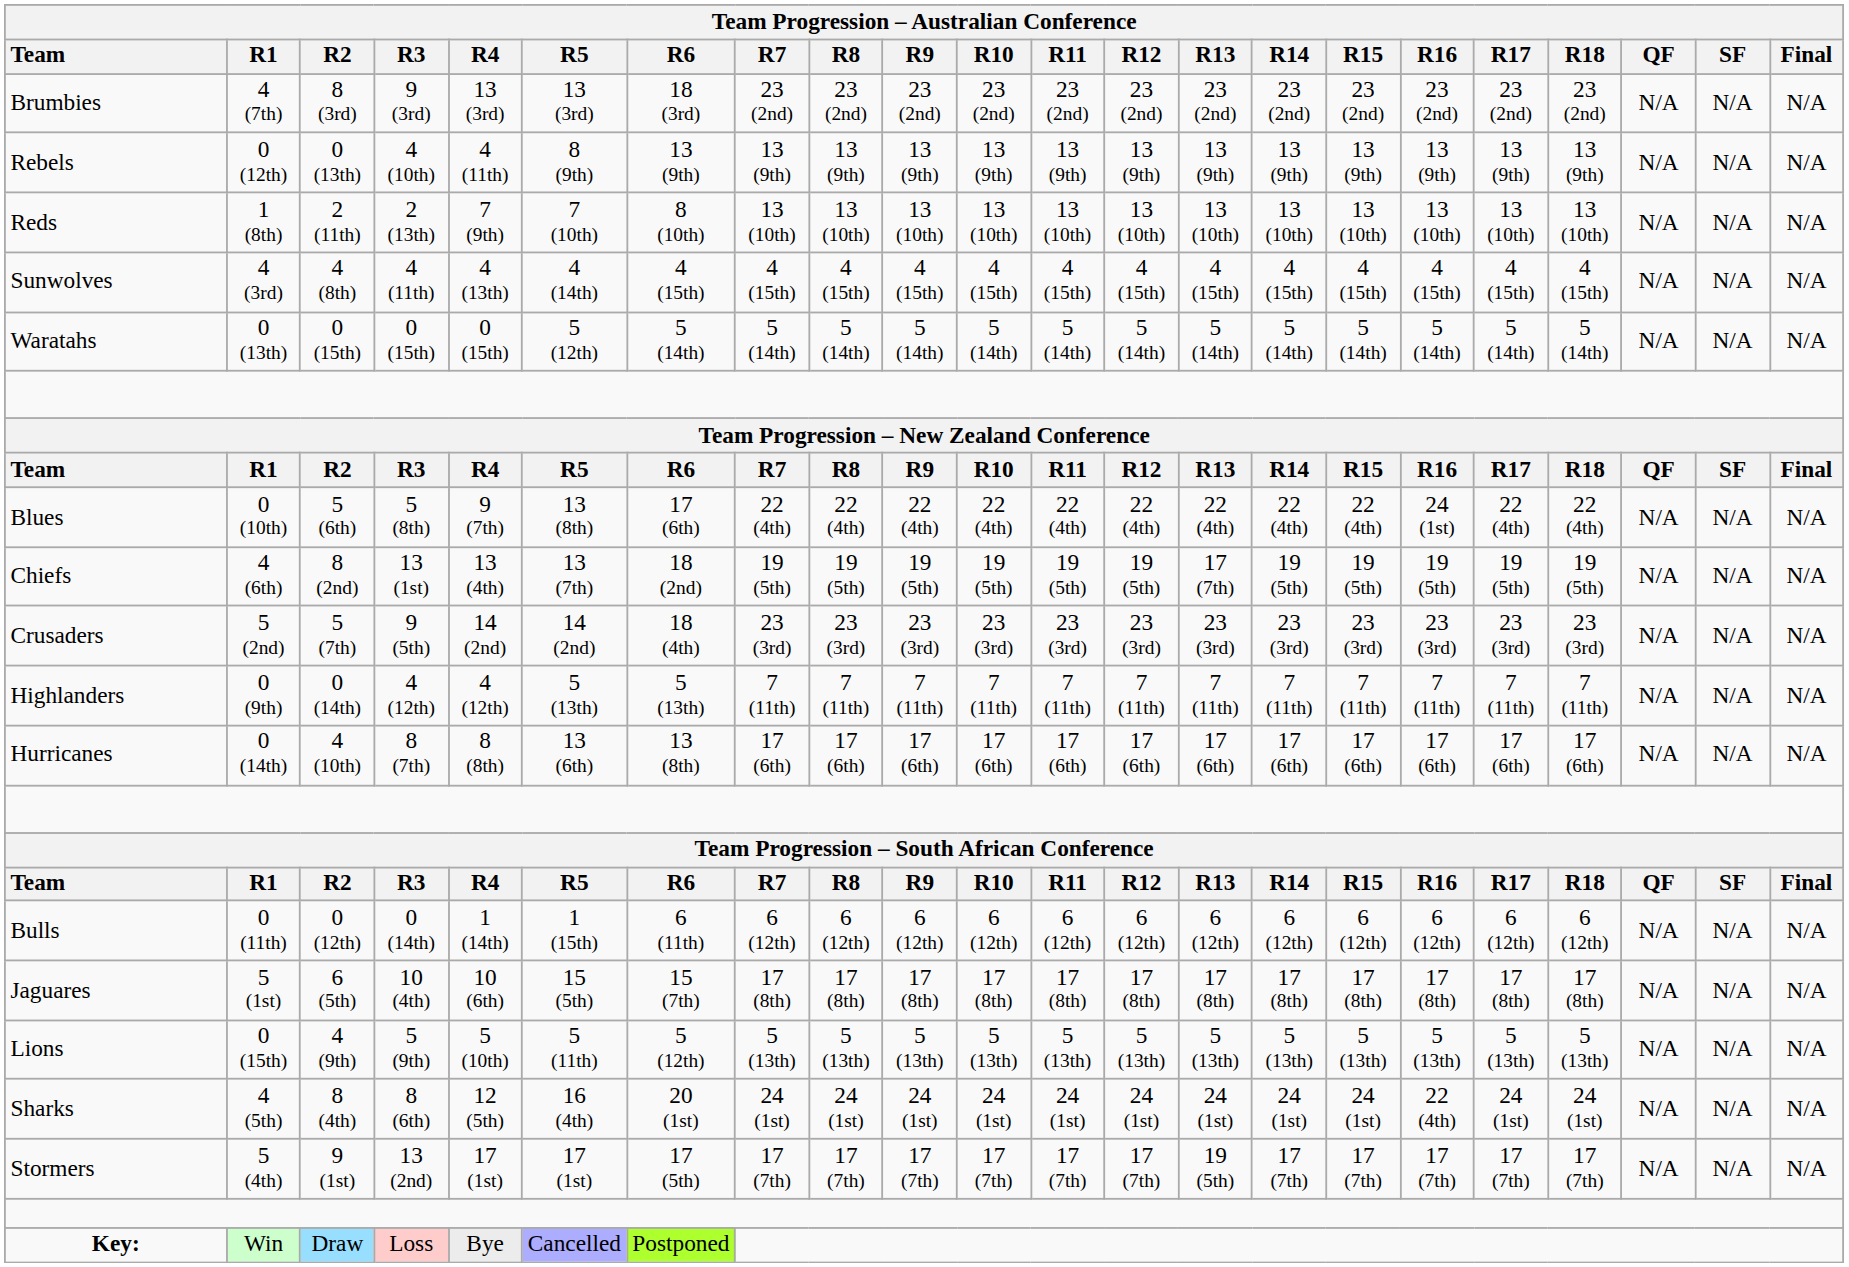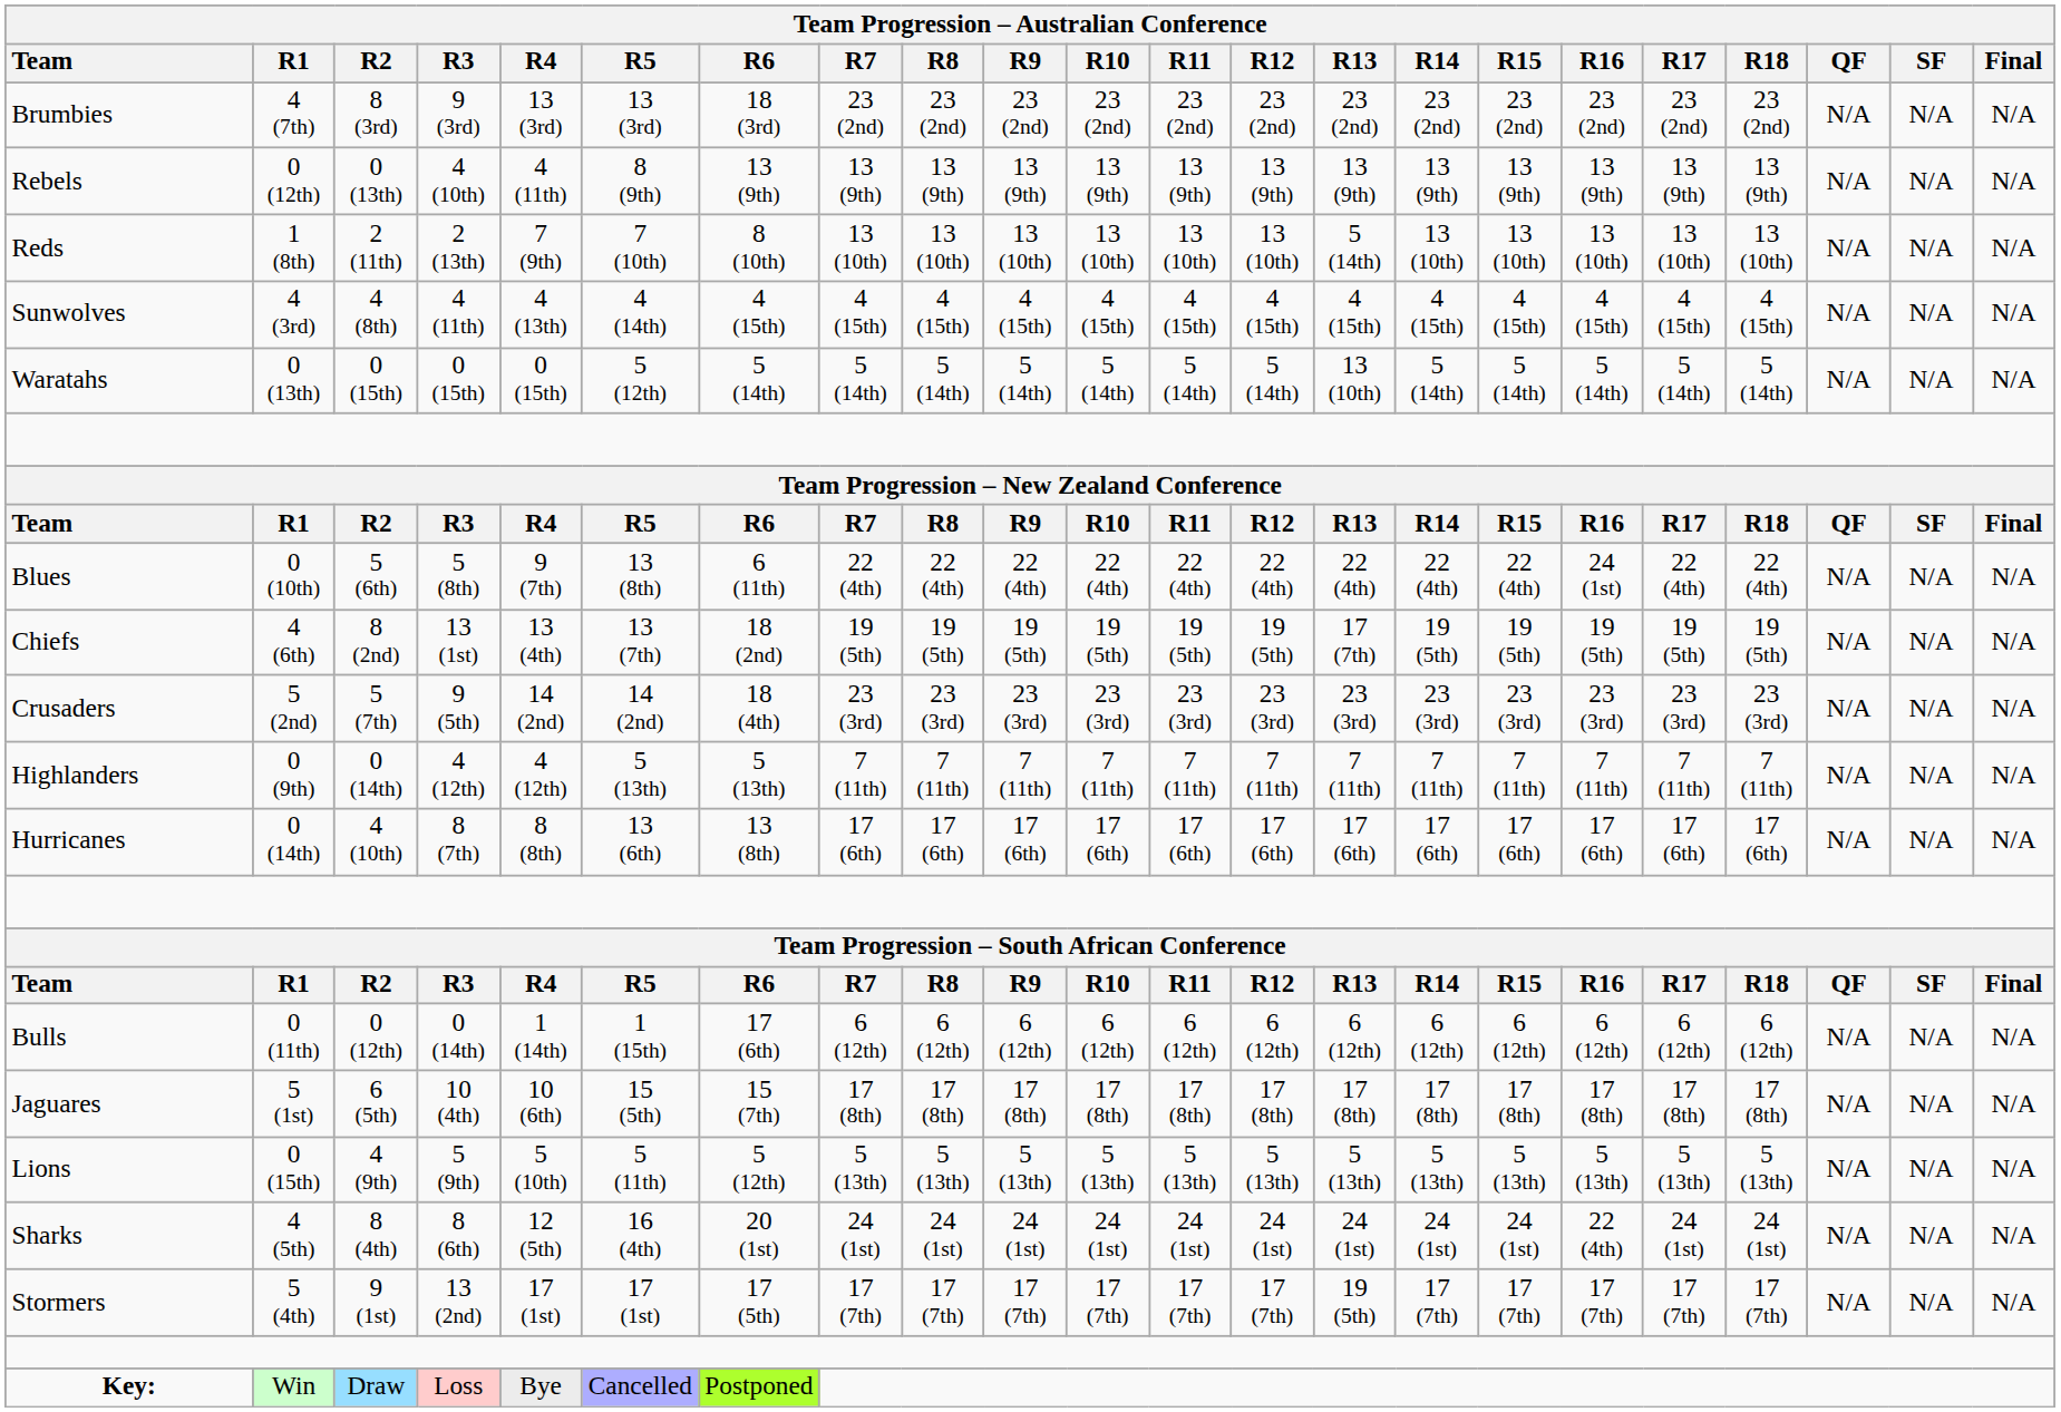 <table class="wikitable collapsible" style="text-align:center; line-height:100%; width:80%; font-size:80%">
 <tr>
 <th colspan=100%>Team Progression – Australian Conference</th>
 </tr>
 <tr>
 <th style="text-align:left; width:12%;">Team</th>
 <th style="width:4%;">R1</th>
 <th style="width:4%;">R2</th>
 <th style="width:4%;">R3</th>
 <th style="width:4%;">R4</th>
 <th style="width:4%;">R5</th>
 <th style="width:4%;">R6</th>
 <th style="width:4%;">R7</th>
 <th style="width:4%;">R8</th>
 <th style="width:4%;">R9</th>
 <th style="width:4%;">R10</th>
 <th style="width:4%;">R11</th>
 <th style="width:4%;">R12</th>
 <th style="width:4%;">R13</th>
 <th style="width:4%;">R14</th>
 <th style="width:4%;">R15</th>
 <th style="width:4%;">R16</th>
 <th style="width:4%;">R17</th>
 <th style="width:4%;">R18</th>
 <th style="width:4%;">QF</th>
 <th style="width:4%;">SF</th>
 <th style="width:4%;">Final</th>
 </tr>
 <tr>
 <td style="text-align:left;">Brumbies</td>
 <td>4 <br> <small>(7th)</small></td>
 <td>8 <br> <small>(3rd)</small></td>
 <td>9 <br> <small>(3rd)</small></td>
 <td>13 <br> <small>(3rd)</small></td>
 <td>13 <br> <small>(3rd)</small></td>
 <td>18 <br> <small>(3rd)</small></td>
 <td>23 <br> <small>(2nd)</small></td>
 <td>23 <br> <small>(2nd)</small></td>
 <td>23 <br> <small> (2nd)</small></td>
 <td>23 <br> <small> (2nd)</small></td>
 <td>23 <br> <small> (2nd)</small></td>
 <td>23 <br> <small> (2nd)</small></td>
 <td>23 <br> <small> (2nd)</small></td>
 <td>23 <br> <small> (2nd)</small></td>
 <td>23 <br> <small> (2nd)</small></td>
 <td>23 <br> <small> (2nd)</small></td>
 <td>23 <br> <small> (2nd)</small></td>
 <td>23 <br> <small> (2nd)</small></td>
 <td>N/A</td>
 <td>N/A</td>
 <td>N/A</td>
 </tr>
 <tr>
 <td style="text-align:left;">Rebels</td>
 <td>0 <br> <small>(12th)</small></td>
 <td>0 <br> <small>(13th)</small></td>
 <td>4 <br> <small>(10th)</small></td>
 <td>4 <br> <small>(11th)</small></td>
 <td>8 <br> <small>(9th)</small></td>
 <td>13 <br> <small>(9th)</small></td>
 <td>13 <br> <small>(9th)</small></td>
 <td>13 <br> <small>(9th)</small></td>
 <td>13 <br> <small> (9th)</small></td>
 <td>13 <br> <small> (9th)</small></td>
 <td>13 <br> <small> (9th)</small></td>
 <td>13 <br> <small> (9th)</small></td>
 <td>13 <br> <small> (9th)</small></td>
 <td>13 <br> <small> (9th)</small></td>
 <td>13 <br> <small> (9th)</small></td>
 <td>13 <br> <small> (9th)</small></td>
 <td>13 <br> <small> (9th)</small></td>
 <td>13 <br> <small> (9th)</small></td>
 <td>N/A</td>
 <td>N/A</td>
 <td>N/A</td>
 </tr>
 <tr>
 <td style="text-align:left;">Reds</td>
 <td>1 <br> <small>(8th)</small></td>
 <td>2 <br> <small>(11th)</small></td>
 <td>2 <br> <small>(13th)</small></td>
 <td>7 <br> <small>(9th)</small></td>
 <td>7 <br> <small>(10th)</small></td>
 <td>8 <br> <small>(10th)</small></td>
 <td>13 <br> <small>(10th)</small></td>
 <td>13 <br> <small>(10th)</small></td>
 <td>13 <br> <small> (10th)</small></td>
 <td>13 <br> <small> (10th)</small></td>
 <td>13 <br> <small> (10th)</small></td>
 <td>13 <br> <small> (10th)</small></td>
-<td>13 <br> <small> (10th)</small></td>
+<td>5 <br> <small>(14th)</small></td>
 <td>13 <br> <small> (10th)</small></td>
 <td>13 <br> <small> (10th)</small></td>
 <td>13 <br> <small> (10th)</small></td>
 <td>13 <br> <small> (10th)</small></td>
 <td>13 <br> <small> (10th)</small></td>
 <td>N/A</td>
 <td>N/A</td>
 <td>N/A</td>
 </tr>
 <tr>
 <td style="text-align:left;">Sunwolves</td>
 <td>4 <br> <small>(3rd)</small></td>
 <td>4 <br> <small>(8th)</small></td>
 <td>4 <br> <small>(11th)</small></td>
 <td>4 <br> <small>(13th)</small></td>
 <td>4 <br> <small>(14th)</small></td>
 <td>4 <br> <small>(15th)</small></td>
 <td>4 <br> <small>(15th)</small></td>
 <td>4 <br> <small>(15th)</small></td>
 <td>4 <br> <small> (15th)</small></td>
 <td>4 <br> <small> (15th)</small></td>
 <td>4 <br> <small> (15th)</small></td>
 <td>4 <br> <small> (15th)</small></td>
 <td>4 <br> <small> (15th)</small></td>
 <td>4 <br> <small> (15th)</small></td>
 <td>4 <br> <small> (15th)</small></td>
 <td>4 <br> <small> (15th)</small></td>
 <td>4 <br> <small> (15th)</small></td>
 <td>4 <br> <small> (15th)</small></td>
 <td>N/A</td>
 <td>N/A</td>
 <td>N/A</td>
 </tr>
 <tr>
 <td style="text-align:left;">Waratahs</td>
 <td>0 <br> <small>(13th)</small></td>
 <td>0 <br> <small>(15th)</small></td>
 <td>0 <br> <small>(15th)</small></td>
 <td>0 <br> <small>(15th)</small></td>
 <td>5 <br> <small>(12th)</small></td>
 <td>5 <br> <small>(14th)</small></td>
 <td>5 <br> <small>(14th)</small></td>
 <td>5 <br> <small>(14th)</small></td>
 <td>5 <br> <small>(14th)</small></td>
 <td>5 <br> <small>(14th)</small></td>
 <td>5 <br> <small>(14th)</small></td>
 <td>5 <br> <small>(14th)</small></td>
-<td>5 <br> <small>(14th)</small></td>
+<td>13 <br> <small> (10th)</small></td>
 <td>5 <br> <small>(14th)</small></td>
 <td>5 <br> <small>(14th)</small></td>
 <td>5 <br> <small>(14th)</small></td>
 <td>5 <br> <small>(14th)</small></td>
 <td>5 <br> <small>(14th)</small></td>
 <td>N/A</td>
 <td>N/A</td>
 <td>N/A</td>
 </tr>
 <tr>
 <td colspan="100%" cellpadding="0" cellspacing="0" style="height: 20px;"></td>
 </tr>
 <tr>
 <th colspan=100%>Team Progression – New Zealand Conference</th>
 </tr>
 <tr>
 <th style="text-align:left; width:12%;">Team</th>
 <th style="width:4%;">R1</th>
 <th style="width:4%;">R2</th>
 <th style="width:4%;">R3</th>
 <th style="width:4%;">R4</th>
 <th style="width:4%;">R5</th>
 <th style="width:4%;">R6</th>
 <th style="width:4%;">R7</th>
 <th style="width:4%;">R8</th>
 <th style="width:4%;">R9</th>
 <th style="width:4%;">R10</th>
 <th style="width:4%;">R11</th>
 <th style="width:4%;">R12</th>
 <th style="width:4%;">R13</th>
 <th style="width:4%;">R14</th>
 <th style="width:4%;">R15</th>
 <th style="width:4%;">R16</th>
 <th style="width:4%;">R17</th>
 <th style="width:4%;">R18</th>
 <th style="width:4%;">QF</th>
 <th style="width:4%;">SF</th>
 <th style="width:4%;">Final</th>
 </tr>
 <tr>
 <td style="text-align:left;">Blues</td>
 <td>0 <br> <small>(10th)</small></td>
 <td>5 <br> <small>(6th)</small></td>
 <td>5 <br> <small>(8th)</small></td>
 <td>9 <br> <small>(7th)</small></td>
 <td>13 <br> <small>(8th)</small></td>
-<td>17 <br> <small> (6th)</small></td>
+<td>6 <br> <small>(11th)</small></td>
 <td>22 <br> <small> (4th)</small></td>
 <td>22 <br> <small> (4th)</small></td>
 <td>22 <br> <small> (4th)</small></td>
 <td>22 <br> <small> (4th)</small></td>
 <td>22 <br> <small> (4th)</small></td>
 <td>22 <br> <small> (4th)</small></td>
 <td>22 <br> <small> (4th)</small></td>
 <td>22 <br> <small> (4th)</small></td>
 <td>22 <br> <small> (4th)</small></td>
 <td>24 <br> <small>(1st)</small></td>
 <td>22 <br> <small> (4th)</small></td>
 <td>22 <br> <small> (4th)</small></td>
 <td>N/A</td>
 <td>N/A</td>
 <td>N/A</td>
 </tr>
 <tr>
 <td style="text-align:left;">Chiefs</td>
 <td>4 <br> <small>(6th)</small></td>
 <td>8 <br> <small>(2nd)</small></td>
 <td>13 <br> <small>(1st)</small></td>
 <td>13 <br> <small>(4th)</small></td>
 <td>13 <br> <small>(7th)</small></td>
 <td>18 <br> <small> (2nd)</small></td>
 <td>19 <br> <small> (5th)</small></td>
 <td>19 <br> <small> (5th)</small></td>
 <td>19 <br> <small> (5th)</small></td>
 <td>19 <br> <small> (5th)</small></td>
 <td>19 <br> <small> (5th)</small></td>
 <td>19 <br> <small> (5th)</small></td>
 <td>17 <br> <small>(7th)</small></td>
 <td>19 <br> <small> (5th)</small></td>
 <td>19 <br> <small> (5th)</small></td>
 <td>19 <br> <small> (5th)</small></td>
 <td>19 <br> <small> (5th)</small></td>
 <td>19 <br> <small> (5th)</small></td>
 <td>N/A</td>
 <td>N/A</td>
 <td>N/A</td>
 </tr>
 <tr>
 <td style="text-align:left;">Crusaders</td>
 <td>5 <br> <small>(2nd)</small></td>
 <td>5 <br> <small>(7th)</small></td>
 <td>9 <br> <small>(5th)</small></td>
 <td>14 <br> <small>(2nd)</small></td>
 <td>14 <br> <small>(2nd)</small></td>
 <td>18 <br> <small>(4th)</small></td>
 <td>23 <br> <small>(3rd)</small></td>
 <td>23 <br> <small>(3rd)</small></td>
 <td>23 <br> <small>(3rd)</small></td>
 <td>23 <br> <small>(3rd)</small></td>
 <td>23 <br> <small>(3rd)</small></td>
 <td>23 <br> <small>(3rd)</small></td>
 <td>23 <br> <small>(3rd)</small></td>
 <td>23 <br> <small>(3rd)</small></td>
 <td>23 <br> <small>(3rd)</small></td>
 <td>23 <br> <small>(3rd)</small></td>
 <td>23 <br> <small>(3rd)</small></td>
 <td>23 <br> <small>(3rd)</small></td>
 <td>N/A</td>
 <td>N/A</td>
 <td>N/A</td>
 </tr>
 <tr>
 <td style="text-align:left;">Highlanders</td>
 <td>0 <br> <small>(9th)</small></td>
 <td>0 <br> <small>(14th)</small></td>
 <td>4 <br> <small>(12th)</small></td>
 <td>4 <br> <small>(12th)</small></td>
 <td>5 <br> <small>(13th)</small></td>
 <td>5 <br> <small>(13th)</small></td>
 <td>7 <br> <small>(11th)</small></td>
 <td>7 <br> <small>(11th)</small></td>
 <td>7 <br> <small>(11th)</small></td>
 <td>7 <br> <small>(11th)</small></td>
 <td>7 <br> <small>(11th)</small></td>
 <td>7 <br> <small>(11th)</small></td>
 <td>7 <br> <small>(11th)</small></td>
 <td>7 <br> <small>(11th)</small></td>
 <td>7 <br> <small>(11th)</small></td>
 <td>7 <br> <small>(11th)</small></td>
 <td>7 <br> <small>(11th)</small></td>
 <td>7 <br> <small>(11th)</small></td>
 <td>N/A</td>
 <td>N/A</td>
 <td>N/A</td>
 </tr>
 <tr>
 <td style="text-align:left;">Hurricanes</td>
 <td>0 <br> <small>(14th)</small></td>
 <td>4 <br> <small>(10th)</small></td>
 <td>8 <br> <small>(7th)</small></td>
 <td>8 <br> <small>(8th)</small></td>
 <td>13 <br> <small>(6th)</small></td>
 <td>13 <br> <small>(8th)</small></td>
 <td>17 <br> <small>(6th)</small></td>
 <td>17 <br> <small>(6th)</small></td>
 <td>17 <br> <small>(6th)</small></td>
 <td>17 <br> <small>(6th)</small></td>
 <td>17 <br> <small>(6th)</small></td>
 <td>17 <br> <small>(6th)</small></td>
 <td>17 <br> <small>(6th)</small></td>
 <td>17 <br> <small>(6th)</small></td>
 <td>17 <br> <small>(6th)</small></td>
 <td>17 <br> <small>(6th)</small></td>
 <td>17 <br> <small>(6th)</small></td>
 <td>17 <br> <small>(6th)</small></td>
 <td>N/A</td>
 <td>N/A</td>
 <td>N/A</td>
 </tr>
 <tr>
 <td colspan="100%" cellpadding="0" cellspacing="0" style="height: 20px;"></td>
 </tr>
 <tr>
 <th colspan=100%>Team Progression – South African Conference</th>
 </tr>
 <tr>
 <th style="text-align:left; width:12%;">Team</th>
 <th style="width:4%;">R1</th>
 <th style="width:4%;">R2</th>
 <th style="width:4%;">R3</th>
 <th style="width:4%;">R4</th>
 <th style="width:4%;">R5</th>
 <th style="width:4%;">R6</th>
 <th style="width:4%;">R7</th>
 <th style="width:4%;">R8</th>
 <th style="width:4%;">R9</th>
 <th style="width:4%;">R10</th>
 <th style="width:4%;">R11</th>
 <th style="width:4%;">R12</th>
 <th style="width:4%;">R13</th>
 <th style="width:4%;">R14</th>
 <th style="width:4%;">R15</th>
 <th style="width:4%;">R16</th>
 <th style="width:4%;">R17</th>
 <th style="width:4%;">R18</th>
 <th style="width:4%;">QF</th>
 <th style="width:4%;">SF</th>
 <th style="width:4%;">Final</th>
 </tr>
 <tr>
 <td style="text-align:left;">Bulls</td>
 <td>0 <br> <small>(11th)</small></td>
 <td>0 <br> <small>(12th)</small></td>
 <td>0 <br> <small>(14th)</small></td>
 <td>1 <br> <small>(14th)</small></td>
 <td>1 <br> <small>(15th)</small></td>
-<td>6 <br> <small>(11th)</small></td>
+<td>17 <br> <small> (6th)</small></td>
 <td>6 <br> <small>(12th)</small></td>
 <td>6 <br> <small>(12th)</small></td>
 <td>6 <br> <small>(12th)</small></td>
 <td>6 <br> <small>(12th)</small></td>
 <td>6 <br> <small>(12th)</small></td>
 <td>6 <br> <small>(12th)</small></td>
 <td>6 <br> <small>(12th)</small></td>
 <td>6 <br> <small>(12th)</small></td>
 <td>6 <br> <small>(12th)</small></td>
 <td>6 <br> <small>(12th)</small></td>
 <td>6 <br> <small>(12th)</small></td>
 <td>6 <br> <small>(12th)</small></td>
 <td>N/A</td>
 <td>N/A</td>
 <td>N/A</td>
 </tr>
 <tr>
 <td style="text-align:left;">Jaguares</td>
 <td>5 <br> <small>(1st)</small></td>
 <td>6 <br> <small>(5th)</small></td>
 <td>10 <br> <small>(4th)</small></td>
 <td>10 <br> <small>(6th)</small></td>
 <td>15 <br> <small>(5th)</small></td>
 <td>15 <br> <small>(7th)</small></td>
 <td>17 <br> <small>(8th)</small></td>
 <td>17 <br> <small>(8th)</small></td>
 <td>17 <br> <small>(8th)</small></td>
 <td>17 <br> <small>(8th)</small></td>
 <td>17 <br> <small>(8th)</small></td>
 <td>17 <br> <small>(8th)</small></td>
 <td>17 <br> <small>(8th)</small></td>
 <td>17 <br> <small>(8th)</small></td>
 <td>17 <br> <small>(8th)</small></td>
 <td>17 <br> <small>(8th)</small></td>
 <td>17 <br> <small>(8th)</small></td>
 <td>17 <br> <small>(8th)</small></td>
 <td>N/A</td>
 <td>N/A</td>
 <td>N/A</td>
 </tr>
 <tr>
 <td style="text-align:left;">Lions</td>
 <td>0 <br> <small>(15th)</small></td>
 <td>4 <br> <small>(9th)</small></td>
 <td>5 <br> <small>(9th)</small></td>
 <td>5 <br> <small>(10th)</small></td>
 <td>5 <br> <small>(11th)</small></td>
 <td>5 <br> <small> (12th)</small></td>
 <td>5 <br> <small> (13th)</small></td>
 <td>5 <br> <small> (13th)</small></td>
 <td>5 <br> <small> (13th)</small></td>
 <td>5 <br> <small>(13th)</small></td>
 <td>5 <br> <small>(13th)</small></td>
 <td>5 <br> <small>(13th)</small></td>
 <td>5 <br> <small>(13th)</small></td>
 <td>5 <br> <small>(13th)</small></td>
 <td>5 <br> <small>(13th)</small></td>
 <td>5 <br> <small>(13th)</small></td>
 <td>5 <br> <small>(13th)</small></td>
 <td>5 <br> <small>(13th)</small></td>
 <td>N/A</td>
 <td>N/A</td>
 <td>N/A</td>
 </tr>
 <tr>
 <td style="text-align:left;">Sharks</td>
 <td>4 <br> <small>(5th)</small></td>
 <td>8 <br> <small>(4th)</small></td>
 <td>8 <br> <small>(6th)</small></td>
 <td>12 <br> <small>(5th)</small></td>
 <td>16 <br> <small>(4th)</small></td>
 <td>20 <br> <small>(1st)</small></td>
 <td>24 <br> <small>(1st)</small></td>
 <td>24 <br> <small>(1st)</small></td>
 <td>24 <br> <small>(1st)</small></td>
 <td>24 <br> <small>(1st)</small></td>
 <td>24 <br> <small>(1st)</small></td>
 <td>24 <br> <small>(1st)</small></td>
 <td>24 <br> <small>(1st)</small></td>
 <td>24 <br> <small>(1st)</small></td>
 <td>24 <br> <small>(1st)</small></td>
 <td>22 <br> <small> (4th)</small></td>
 <td>24 <br> <small>(1st)</small></td>
 <td>24 <br> <small>(1st)</small></td>
 <td>N/A</td>
 <td>N/A</td>
 <td>N/A</td>
 </tr>
 <tr>
 <td style="text-align:left;">Stormers</td>
 <td>5 <br> <small>(4th)</small></td>
 <td>9 <br> <small>(1st)</small></td>
 <td>13 <br> <small>(2nd)</small></td>
 <td>17 <br> <small>(1st)</small></td>
 <td>17 <br> <small>(1st)</small></td>
 <td>17 <br> <small>(5th)</small></td>
 <td>17 <br> <small>(7th)</small></td>
 <td>17 <br> <small>(7th)</small></td>
 <td>17 <br> <small>(7th)</small></td>
 <td>17 <br> <small>(7th)</small></td>
 <td>17 <br> <small>(7th)</small></td>
 <td>17 <br> <small>(7th)</small></td>
 <td>19 <br> <small> (5th)</small></td>
 <td>17 <br> <small>(7th)</small></td>
 <td>17 <br> <small>(7th)</small></td>
 <td>17 <br> <small>(7th)</small></td>
 <td>17 <br> <small>(7th)</small></td>
 <td>17 <br> <small>(7th)</small></td>
 <td>N/A</td>
 <td>N/A</td>
 <td>N/A</td>
 </tr>
 <tr>
 <td colspan=100% style="height:10px"></td>
 </tr>
 <tr>
 <td><strong>Key:</strong></td>
 <td style="background:#CCFFCC;">Win</td>
 <td style="background:#97DEFF;">Draw</td>
 <td style="background:#FFCCCC;">Loss</td>
 <td style="background:#ECECEC;">Bye</td>
 <td style="background:#ADADFF;">Cancelled</td>
 <td style="background:#ADFF2D;">Postponed</td>
 <td colspan=100%></td>
 </tr>
 </table>
